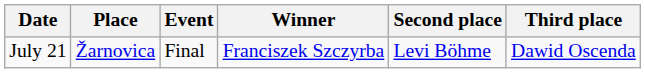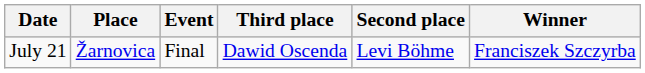 <table class=wikitable style="font-size:14px">
 <tr>
 <th>Date</th>
 <th>Place</th>
 <th>Event</th>
+<th>Third place</th>
+<th>Second place</th>
 <th>Winner</th>
-<th>Second place</th>
-<th>Third place</th>
 </tr>
 <tr>
 <td>July 21</td>
 <td> <a href='#'>Žarnovica</a></td>
 <td>Final</td>
+<td> <a href='#'>Dawid Oscenda</a></td>
+<td> <a href='#'>Levi Böhme</a></td>
 <td> <a href='#'>Franciszek Szczyrba</a></td>
-<td> <a href='#'>Levi Böhme</a></td>
-<td> <a href='#'>Dawid Oscenda</a></td>
 </tr>
 </table>
